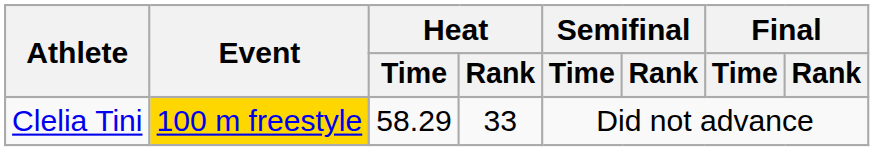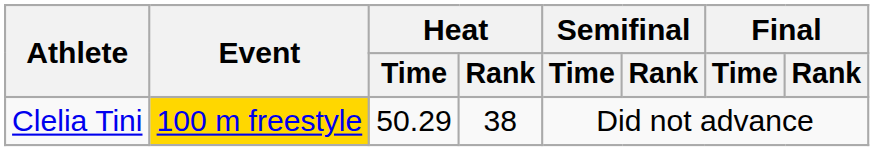 <table class=wikitable style="font-size:90%">
 <tr>
 <th rowspan="2">Athlete</th>
 <th rowspan="2">Event</th>
 <th colspan="2">Heat</th>
 <th colspan="2">Semifinal</th>
 <th colspan="2">Final</th>
 </tr>
 <tr style="font-size:95%">
 <th>Time</th>
 <th>Rank</th>
 <th>Time</th>
 <th>Rank</th>
 <th>Time</th>
 <th>Rank</th>
 </tr>
 <tr align=center>
 <td align=left><a href='#'>Clelia Tini</a></td>
 <td align=left style="background: gold;"><a href='#'>100 m freestyle</a></td>
-<td>58.29</td>
-<td>33</td>
+<td>50.29</td>
+<td>38</td>
 <td colspan=4>Did not advance</td>
 </tr>
 </table>
